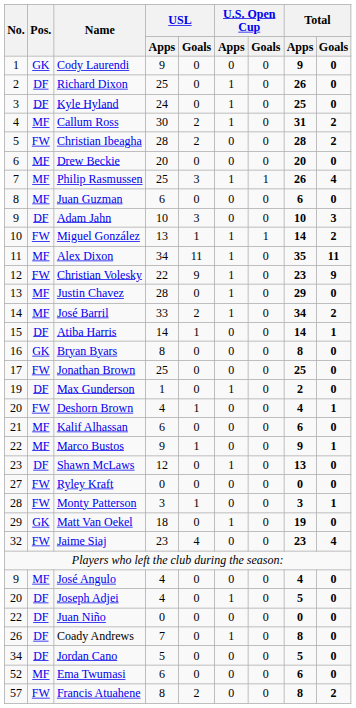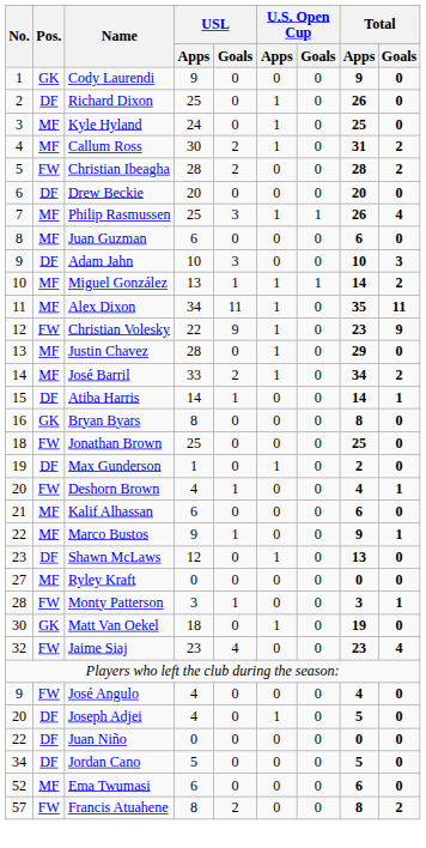 <table class="wikitable sortable" style="text-align: center;">
 <tr>
 <th rowspan=2>No.</th>
 <th rowspan=2>Pos.</th>
 <th rowspan=2>Name</th>
 <th colspan=2 style="width:85px;"><a href='#'>USL</a></th>
 <th colspan=2 style="width:85px;"><a href='#'>U.S. Open Cup</a></th>
 <th colspan=2><strong>Total</strong></th>
 </tr>
 <tr>
 <th>Apps</th>
 <th>Goals</th>
 <th>Apps</th>
 <th>Goals</th>
 <th>Apps</th>
 <th>Goals</th>
 </tr>
 <tr>
 <td>1</td>
 <td><a href='#'>GK</a></td>
 <td align=left> <a href='#'>Cody Laurendi</a></td>
 <td>9</td>
 <td>0</td>
 <td>0</td>
 <td>0</td>
 <td><strong>9</strong></td>
 <td><strong>0</strong></td>
 </tr>
 <tr>
 <td>2</td>
 <td><a href='#'>DF</a></td>
 <td align=left> <a href='#'>Richard Dixon</a></td>
 <td>25</td>
 <td>0</td>
 <td>1</td>
 <td>0</td>
 <td><strong>26</strong></td>
 <td><strong>0</strong></td>
 </tr>
 <tr>
 <td>3</td>
-<td><a href='#'>DF</a></td>
+<td><a href='#'>MF</a></td>
 <td align=left> <a href='#'>Kyle Hyland</a></td>
 <td>24</td>
 <td>0</td>
 <td>1</td>
 <td>0</td>
 <td><strong>25</strong></td>
 <td><strong>0</strong></td>
 </tr>
 <tr>
 <td>4</td>
 <td><a href='#'>MF</a></td>
 <td align=left> <a href='#'>Callum Ross</a></td>
 <td>30</td>
 <td>2</td>
 <td>1</td>
 <td>0</td>
 <td><strong>31</strong></td>
 <td><strong>2</strong></td>
 </tr>
 <tr>
 <td>5</td>
 <td><a href='#'>FW</a></td>
 <td align=left> <a href='#'>Christian Ibeagha</a></td>
 <td>28</td>
 <td>2</td>
 <td>0</td>
 <td>0</td>
 <td><strong>28</strong></td>
 <td><strong>2</strong></td>
 </tr>
 <tr>
 <td>6</td>
-<td><a href='#'>MF</a></td>
+<td><a href='#'>DF</a></td>
 <td align=left> <a href='#'>Drew Beckie</a></td>
 <td>20</td>
 <td>0</td>
 <td>0</td>
 <td>0</td>
 <td><strong>20</strong></td>
 <td><strong>0</strong></td>
 </tr>
 <tr>
 <td>7</td>
 <td><a href='#'>MF</a></td>
 <td align=left> <a href='#'>Philip Rasmussen</a></td>
 <td>25</td>
 <td>3</td>
 <td>1</td>
 <td>1</td>
 <td><strong>26</strong></td>
 <td><strong>4</strong></td>
 </tr>
 <tr>
 <td>8</td>
 <td><a href='#'>MF</a></td>
 <td align=left> <a href='#'>Juan Guzman</a></td>
 <td>6</td>
 <td>0</td>
 <td>0</td>
 <td>0</td>
 <td><strong>6</strong></td>
 <td><strong>0</strong></td>
 </tr>
 <tr>
 <td>9</td>
 <td><a href='#'>DF</a></td>
 <td align=left> <a href='#'>Adam Jahn</a></td>
 <td>10</td>
 <td>3</td>
 <td>0</td>
 <td>0</td>
 <td><strong>10</strong></td>
 <td><strong>3</strong></td>
 </tr>
 <tr>
 <td>10</td>
-<td><a href='#'>FW</a></td>
+<td><a href='#'>MF</a></td>
 <td align=left> <a href='#'>Miguel González</a></td>
 <td>13</td>
 <td>1</td>
 <td>1</td>
 <td>1</td>
 <td><strong>14</strong></td>
 <td><strong>2</strong></td>
 </tr>
 <tr>
 <td>11</td>
 <td><a href='#'>MF</a></td>
 <td align=left> <a href='#'>Alex Dixon</a></td>
 <td>34</td>
 <td>11</td>
 <td>1</td>
 <td>0</td>
 <td><strong>35</strong></td>
 <td><strong>11</strong></td>
 </tr>
 <tr>
 <td>12</td>
 <td><a href='#'>FW</a></td>
 <td align=left> <a href='#'>Christian Volesky</a></td>
 <td>22</td>
 <td>9</td>
 <td>1</td>
 <td>0</td>
 <td><strong>23</strong></td>
 <td><strong>9</strong></td>
 </tr>
 <tr>
 <td>13</td>
 <td><a href='#'>MF</a></td>
 <td align=left> <a href='#'>Justin Chavez</a></td>
 <td>28</td>
 <td>0</td>
 <td>1</td>
 <td>0</td>
 <td><strong>29</strong></td>
 <td><strong>0</strong></td>
 </tr>
 <tr>
 <td>14</td>
 <td><a href='#'>MF</a></td>
 <td align=left> <a href='#'>José Barril</a></td>
 <td>33</td>
 <td>2</td>
 <td>1</td>
 <td>0</td>
 <td><strong>34</strong></td>
 <td><strong>2</strong></td>
 </tr>
 <tr>
 <td>15</td>
 <td><a href='#'>DF</a></td>
 <td align=left> <a href='#'>Atiba Harris</a></td>
 <td>14</td>
 <td>1</td>
 <td>0</td>
 <td>0</td>
 <td><strong>14</strong></td>
 <td><strong>1</strong></td>
 </tr>
 <tr>
 <td>16</td>
 <td><a href='#'>GK</a></td>
 <td align=left> <a href='#'>Bryan Byars</a></td>
 <td>8</td>
 <td>0</td>
 <td>0</td>
 <td>0</td>
 <td><strong>8</strong></td>
 <td><strong>0</strong></td>
 </tr>
 <tr>
-<td>17</td>
+<td>18</td>
 <td><a href='#'>FW</a></td>
 <td align=left> <a href='#'>Jonathan Brown</a></td>
 <td>25</td>
 <td>0</td>
 <td>0</td>
 <td>0</td>
 <td><strong>25</strong></td>
 <td><strong>0</strong></td>
 </tr>
 <tr>
 <td>19</td>
 <td><a href='#'>DF</a></td>
 <td align=left> <a href='#'>Max Gunderson</a></td>
 <td>1</td>
 <td>0</td>
 <td>1</td>
 <td>0</td>
 <td><strong>2</strong></td>
 <td><strong>0</strong></td>
 </tr>
 <tr>
 <td>20</td>
 <td><a href='#'>FW</a></td>
 <td align=left> <a href='#'>Deshorn Brown</a></td>
 <td>4</td>
 <td>1</td>
 <td>0</td>
 <td>0</td>
 <td><strong>4</strong></td>
 <td><strong>1</strong></td>
 </tr>
 <tr>
 <td>21</td>
 <td><a href='#'>MF</a></td>
 <td align=left> <a href='#'>Kalif Alhassan</a></td>
 <td>6</td>
 <td>0</td>
 <td>0</td>
 <td>0</td>
 <td><strong>6</strong></td>
 <td><strong>0</strong></td>
 </tr>
 <tr>
 <td>22</td>
 <td><a href='#'>MF</a></td>
 <td align=left> <a href='#'>Marco Bustos</a></td>
 <td>9</td>
 <td>1</td>
 <td>0</td>
 <td>0</td>
 <td><strong>9</strong></td>
 <td><strong>1</strong></td>
 </tr>
 <tr>
 <td>23</td>
 <td><a href='#'>DF</a></td>
 <td align=left> <a href='#'>Shawn McLaws</a></td>
 <td>12</td>
 <td>0</td>
 <td>1</td>
 <td>0</td>
 <td><strong>13</strong></td>
 <td><strong>0</strong></td>
 </tr>
 <tr>
 <td>27</td>
-<td><a href='#'>FW</a></td>
+<td><a href='#'>MF</a></td>
 <td align=left> <a href='#'>Ryley Kraft</a></td>
 <td>0</td>
 <td>0</td>
 <td>0</td>
 <td>0</td>
 <td><strong>0</strong></td>
 <td><strong>0</strong></td>
 </tr>
 <tr>
 <td>28</td>
 <td><a href='#'>FW</a></td>
 <td align=left> <a href='#'>Monty Patterson</a></td>
 <td>3</td>
 <td>1</td>
 <td>0</td>
 <td>0</td>
 <td><strong>3</strong></td>
 <td><strong>1</strong></td>
 </tr>
 <tr>
-<td>29</td>
+<td>30</td>
 <td><a href='#'>GK</a></td>
 <td align=left> <a href='#'>Matt Van Oekel</a></td>
 <td>18</td>
 <td>0</td>
 <td>1</td>
 <td>0</td>
 <td><strong>19</strong></td>
 <td><strong>0</strong></td>
 </tr>
 <tr>
 <td>32</td>
 <td><a href='#'>FW</a></td>
 <td align=left> <a href='#'>Jaime Siaj</a></td>
 <td>23</td>
 <td>4</td>
 <td>0</td>
 <td>0</td>
 <td><strong>23</strong></td>
 <td><strong>4</strong></td>
 </tr>
 <tr>
 <td colspan=9><em>Players who left the club during the season:</em></td>
 </tr>
 <tr>
 <td>9</td>
-<td><a href='#'>MF</a></td>
+<td><a href='#'>FW</a></td>
 <td align=left> <a href='#'>José Angulo</a></td>
 <td>4</td>
 <td>0</td>
 <td>0</td>
 <td>0</td>
 <td><strong>4</strong></td>
 <td><strong>0</strong></td>
 </tr>
 <tr>
 <td>20</td>
 <td><a href='#'>DF</a></td>
 <td align=left> <a href='#'>Joseph Adjei</a></td>
 <td>4</td>
 <td>0</td>
 <td>1</td>
 <td>0</td>
 <td><strong>5</strong></td>
 <td><strong>0</strong></td>
 </tr>
 <tr>
 <td>22</td>
 <td><a href='#'>DF</a></td>
 <td align=left> <a href='#'>Juan Niño</a></td>
 <td>0</td>
 <td>0</td>
 <td>0</td>
 <td>0</td>
 <td><strong>0</strong></td>
-<td><strong>0</strong></td>
-</tr>
-<tr>
-<td>26</td>
-<td><a href='#'>DF</a></td>
-<td align=left> Coady Andrews</td>
-<td>7</td>
-<td>0</td>
-<td>1</td>
-<td>0</td>
-<td><strong>8</strong></td>
 <td><strong>0</strong></td>
 </tr>
 <tr>
 <td>34</td>
 <td><a href='#'>DF</a></td>
 <td align=left> <a href='#'>Jordan Cano</a></td>
 <td>5</td>
 <td>0</td>
 <td>0</td>
 <td>0</td>
 <td><strong>5</strong></td>
 <td><strong>0</strong></td>
 </tr>
 <tr>
 <td>52</td>
 <td><a href='#'>MF</a></td>
 <td align=left> <a href='#'>Ema Twumasi</a></td>
 <td>6</td>
 <td>0</td>
 <td>0</td>
 <td>0</td>
 <td><strong>6</strong></td>
 <td><strong>0</strong></td>
 </tr>
 <tr>
 <td>57</td>
 <td><a href='#'>FW</a></td>
 <td align=left> <a href='#'>Francis Atuahene</a></td>
 <td>8</td>
 <td>2</td>
 <td>0</td>
 <td>0</td>
 <td><strong>8</strong></td>
 <td><strong>2</strong></td>
 </tr>
 </table>
